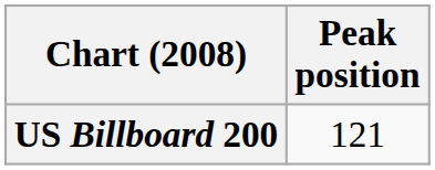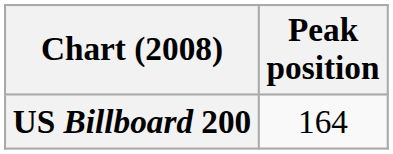 <table class="wikitable plainrowheaders" style="text-align:center">
 <tr>
 <th>Chart (2008)</th>
 <th>Peak<br>position</th>
 </tr>
 <tr>
 <th scope="row">US <em>Billboard</em> 200</th>
-<td>121</td>
+<td>164</td>
 </tr>
 </table>
